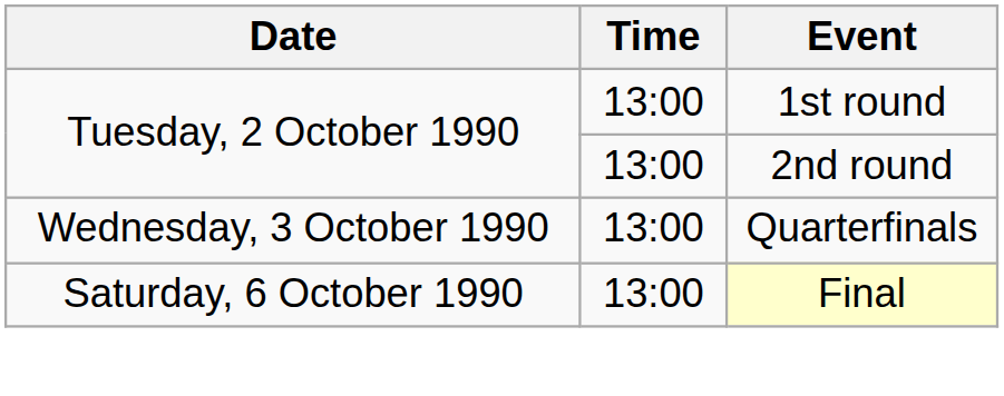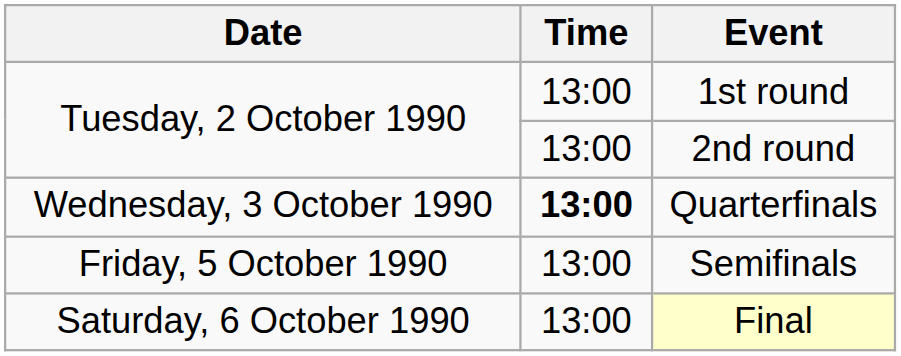 <table class = "wikitable" style="text-align:center;">
 <tr>
 <th width=220>Date</th>
 <th width=50>Time</th>
 <th width=100>Event</th>
 </tr>
 <tr>
 <td rowspan=2>Tuesday, 2 October 1990</td>
 <td>13:00</td>
 <td>1st round</td>
 </tr>
 <tr>
 <td>13:00</td>
 <td>2nd round</td>
 </tr>
 <tr>
 <td>Wednesday, 3 October 1990</td>
+<td><strong>13:00</strong></td>
+<td>Quarterfinals</td>
+</tr>
+<tr>
+<td>Friday, 5 October 1990</td>
 <td>13:00</td>
-<td>Quarterfinals</td>
+<td>Semifinals</td>
 </tr>
 <tr>
 <td>Saturday, 6 October 1990</td>
 <td>13:00</td>
 <td bgcolor=ffffcc>Final</td>
 </tr>
 </table>
